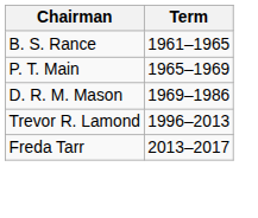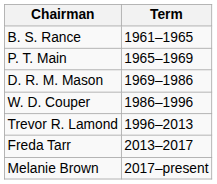 <table class="wikitable">
 <tr>
 <th>Chairman</th>
 <th>Term</th>
 </tr>
 <tr>
 <td>B. S. Rance</td>
 <td>1961–1965</td>
 </tr>
 <tr>
 <td>P. T. Main</td>
 <td>1965–1969</td>
 </tr>
 <tr>
 <td>D. R. M. Mason</td>
 <td>1969–1986</td>
 </tr>
 <tr>
+<td>W. D. Couper</td>
+<td>1986–1996</td>
+</tr>
+<tr>
 <td>Trevor R. Lamond</td>
 <td>1996–2013</td>
 </tr>
 <tr>
 <td>Freda Tarr</td>
 <td>2013–2017</td>
 </tr>
+<tr>
+<td>Melanie Brown</td>
+<td>2017–present</td>
+</tr>
 </table>
